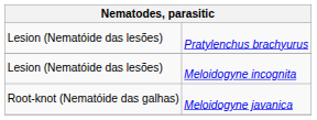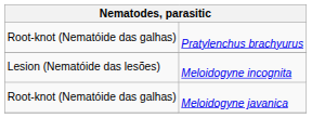 <table class="wikitable" style="clear">
 <tr>
 <th colspan=2><strong>Nematodes, parasitic</strong><br></th>
 </tr>
 <tr>
-<td>Lesion (Nematóide das lesões)</td>
+<td>Root-knot (Nematóide das galhas)</td>
 <td><br><em><a href='#'>Pratylenchus brachyurus</a></em></td>
 </tr>
 <tr>
 </tr>
 <tr>
 <td>Lesion (Nematóide das lesões)</td>
 <td><br><em><a href='#'>Meloidogyne incognita</a></em></td>
 </tr>
 <tr>
 <td>Root-knot (Nematóide das galhas)</td>
 <td><br><em><a href='#'>Meloidogyne javanica</a></em></td>
 </tr>
 <tr>
 </tr>
 </table>
